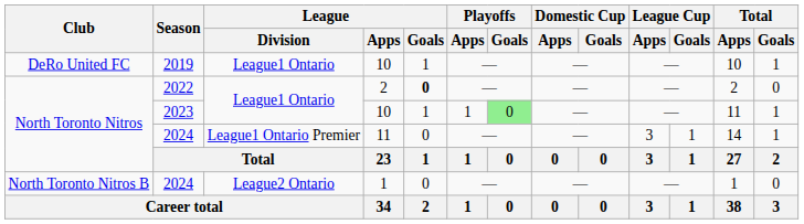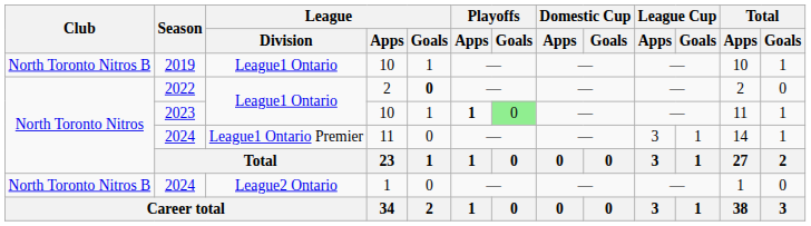 <table class="wikitable" style="text-align: center;">
 <tr>
 <th rowspan="2">Club</th>
 <th rowspan="2">Season</th>
 <th colspan="3">League</th>
 <th colspan="2">Playoffs</th>
 <th colspan="2">Domestic Cup</th>
 <th colspan="2">League Cup</th>
 <th colspan="2">Total</th>
 </tr>
 <tr>
 <th>Division</th>
 <th>Apps</th>
 <th>Goals</th>
 <th>Apps</th>
 <th>Goals</th>
 <th>Apps</th>
 <th>Goals</th>
 <th>Apps</th>
 <th>Goals</th>
 <th>Apps</th>
 <th>Goals</th>
 </tr>
 <tr>
-<td><a href='#'>DeRo United FC</a></td>
+<td><a href='#'>North Toronto Nitros B</a></td>
 <td><a href='#'>2019</a></td>
 <td><a href='#'>League1 Ontario</a></td>
 <td>10</td>
 <td>1</td>
 <td colspan="2">—</td>
 <td colspan="2">—</td>
 <td colspan="2">—</td>
 <td>10</td>
 <td>1</td>
 </tr>
 <tr>
 <td rowspan="4"><a href='#'>North Toronto Nitros</a></td>
 <td><a href='#'>2022</a></td>
 <td rowspan="2"><a href='#'>League1 Ontario</a></td>
 <td>2</td>
 <td><strong>0</strong></td>
 <td colspan="2">—</td>
 <td colspan="2">—</td>
 <td colspan="2">—</td>
 <td>2</td>
 <td>0</td>
 </tr>
 <tr>
 <td><a href='#'>2023</a></td>
 <td>10</td>
 <td>1</td>
-<td>1</td>
+<td><strong>1</strong></td>
 <td style="background: lightgreen;">0</td>
 <td colspan="2">—</td>
 <td colspan="2">—</td>
 <td>11</td>
 <td>1</td>
 </tr>
 <tr>
 <td><a href='#'>2024</a></td>
 <td><a href='#'>League1 Ontario</a> Premier</td>
 <td>11</td>
 <td>0</td>
 <td colspan="2">—</td>
 <td colspan="2">—</td>
 <td>3</td>
 <td>1</td>
 <td>14</td>
 <td>1</td>
 </tr>
 <tr>
 <th colspan="2">Total</th>
 <th>23</th>
 <th>1</th>
 <th>1</th>
 <th>0</th>
 <th>0</th>
 <th>0</th>
 <th>3</th>
 <th>1</th>
 <th>27</th>
 <th>2</th>
 </tr>
 <tr>
 <td><a href='#'>North Toronto Nitros B</a></td>
 <td><a href='#'>2024</a></td>
 <td><a href='#'>League2 Ontario</a></td>
 <td>1</td>
 <td>0</td>
 <td colspan="2">—</td>
 <td colspan="2">—</td>
 <td colspan="2">—</td>
 <td>1</td>
 <td>0</td>
 </tr>
 <tr>
 <th colspan="3">Career total</th>
 <th>34</th>
 <th>2</th>
 <th>1</th>
 <th>0</th>
 <th>0</th>
 <th>0</th>
 <th>3</th>
 <th>1</th>
 <th>38</th>
 <th>3</th>
 </tr>
 </table>
